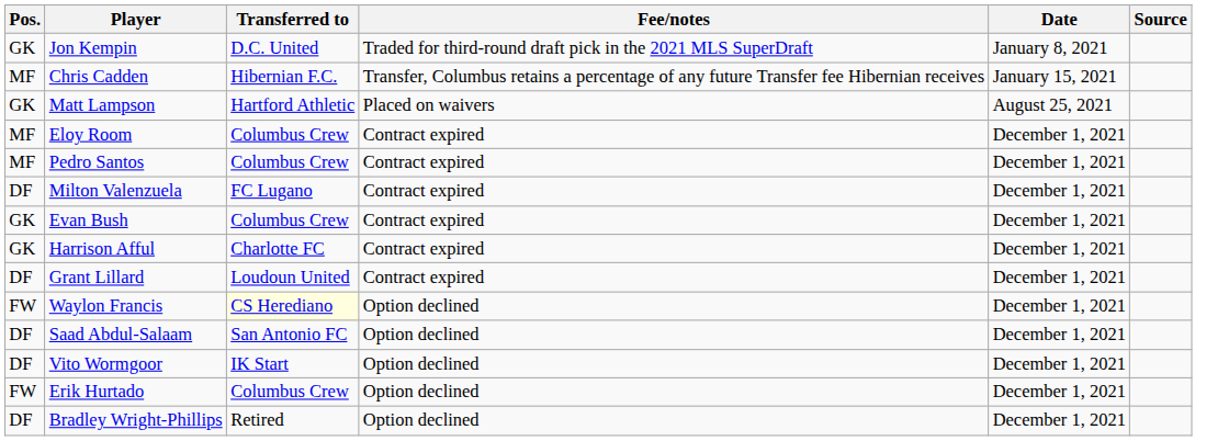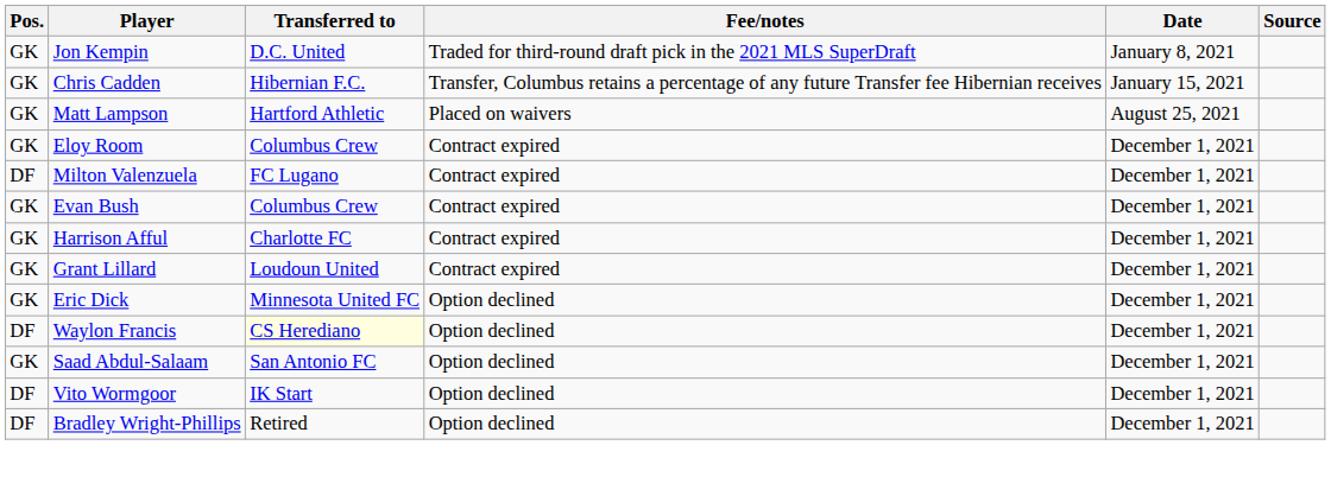 <table class="wikitable sortable" style="text-align: left">
 <tr>
 <th><strong>Pos.</strong></th>
 <th><strong>Player</strong></th>
 <th><strong>Transferred to</strong></th>
 <th><strong>Fee/notes</strong></th>
 <th><strong>Date</strong></th>
 <th><strong>Source</strong></th>
 </tr>
 <tr>
 <td>GK</td>
 <td> <a href='#'>Jon Kempin</a></td>
 <td> <a href='#'>D.C. United</a></td>
 <td>Traded for third-round draft pick in the <a href='#'>2021 MLS SuperDraft</a></td>
 <td>January 8, 2021</td>
 <td align=center></td>
 </tr>
 <tr>
-<td>MF</td>
+<td>GK</td>
 <td> <a href='#'>Chris Cadden</a></td>
 <td> <a href='#'>Hibernian F.C.</a></td>
 <td>Transfer, Columbus retains a percentage of any future Transfer fee Hibernian receives</td>
 <td>January 15, 2021</td>
 <td align=center></td>
 </tr>
 <tr>
 <td>GK</td>
 <td> <a href='#'>Matt Lampson</a></td>
 <td> <a href='#'>Hartford Athletic</a></td>
 <td>Placed on waivers</td>
 <td>August 25, 2021</td>
 <td align=center></td>
 </tr>
 <tr>
-<td>MF</td>
+<td>GK</td>
 <td> <a href='#'>Eloy Room</a></td>
-<td> <a href='#'>Columbus Crew</a></td>
-<td>Contract expired</td>
-<td>December 1, 2021</td>
-<td align=center></td>
-</tr>
-<tr>
-<td>MF</td>
-<td> <a href='#'>Pedro Santos</a></td>
 <td> <a href='#'>Columbus Crew</a></td>
 <td>Contract expired</td>
 <td>December 1, 2021</td>
 <td align=center></td>
 </tr>
 <tr>
 <td>DF</td>
 <td> <a href='#'>Milton Valenzuela</a></td>
 <td> <a href='#'>FC Lugano</a></td>
 <td>Contract expired</td>
 <td>December 1, 2021</td>
 <td align=center></td>
 </tr>
 <tr>
 <td>GK</td>
 <td> <a href='#'>Evan Bush</a></td>
 <td> <a href='#'>Columbus Crew</a></td>
 <td>Contract expired</td>
 <td>December 1, 2021</td>
 <td align=center></td>
 </tr>
 <tr>
 <td>GK</td>
 <td> <a href='#'>Harrison Afful</a></td>
 <td> <a href='#'>Charlotte FC</a></td>
 <td>Contract expired</td>
 <td>December 1, 2021</td>
 <td align=center></td>
 </tr>
 <tr>
-<td>DF</td>
+<td>GK</td>
 <td> <a href='#'>Grant Lillard</a></td>
 <td> <a href='#'>Loudoun United</a></td>
 <td>Contract expired</td>
 <td>December 1, 2021</td>
 <td align=center></td>
 </tr>
 <tr>
-<td>FW</td>
+<td>GK</td>
+<td> <a href='#'>Eric Dick</a></td>
+<td> <a href='#'>Minnesota United FC</a></td>
+<td>Option declined</td>
+<td>December 1, 2021</td>
+<td align=center></td>
+</tr>
+<tr>
+<td>DF</td>
 <td> <a href='#'>Waylon Francis</a></td>
 <td style="background: lightyellow;"> <a href='#'>CS Herediano</a></td>
 <td>Option declined</td>
 <td>December 1, 2021</td>
 <td align=center></td>
 </tr>
 <tr>
-<td>DF</td>
+<td>GK</td>
 <td> <a href='#'>Saad Abdul-Salaam</a></td>
 <td> <a href='#'>San Antonio FC</a></td>
 <td>Option declined</td>
 <td>December 1, 2021</td>
 <td align=center></td>
 </tr>
 <tr>
 <td>DF</td>
 <td> <a href='#'>Vito Wormgoor</a></td>
 <td> <a href='#'>IK Start</a></td>
 <td>Option declined</td>
 <td>December 1, 2021</td>
 <td align=center></td>
 </tr>
 <tr>
-<td>FW</td>
-<td> <a href='#'>Erik Hurtado</a></td>
-<td> <a href='#'>Columbus Crew</a></td>
-<td>Option declined</td>
-<td>December 1, 2021</td>
-<td align=center></td>
-</tr>
-<tr>
 <td>DF</td>
 <td> <a href='#'>Bradley Wright-Phillips</a></td>
 <td>Retired</td>
 <td>Option declined</td>
 <td>December 1, 2021</td>
 <td align=center></td>
 </tr>
 </table>
